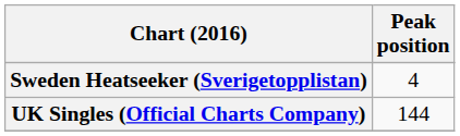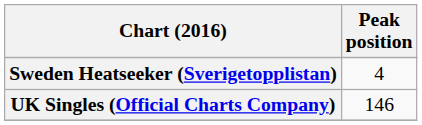 <table class="wikitable plainrowheaders sortable" style="text-align:center">
 <tr>
 <th scope="col">Chart (2016)</th>
 <th scope="col">Peak<br>position</th>
 </tr>
 <tr>
 </tr>
 <tr>
 </tr>
 <tr>
 <th scope="row">Sweden Heatseeker (<a href='#'>Sverigetopplistan</a>)</th>
 <td>4</td>
 </tr>
 <tr>
 <th scope="row">UK Singles (<a href='#'>Official Charts Company</a>)</th>
-<td align="center">144</td>
+<td align="center">146</td>
 </tr>
 <tr>
 </tr>
 </table>
